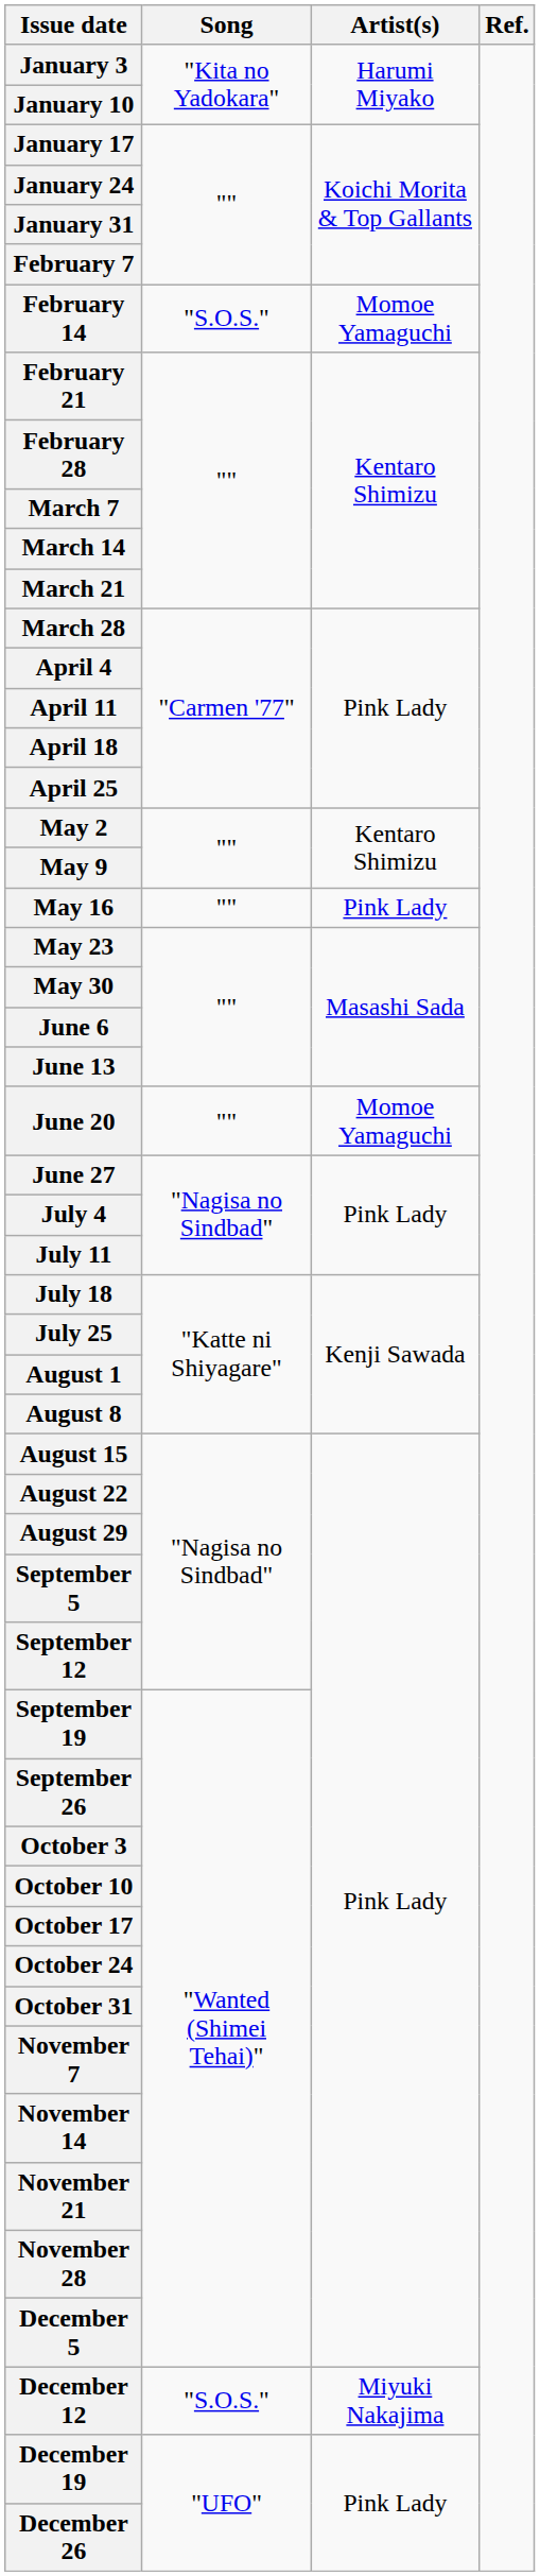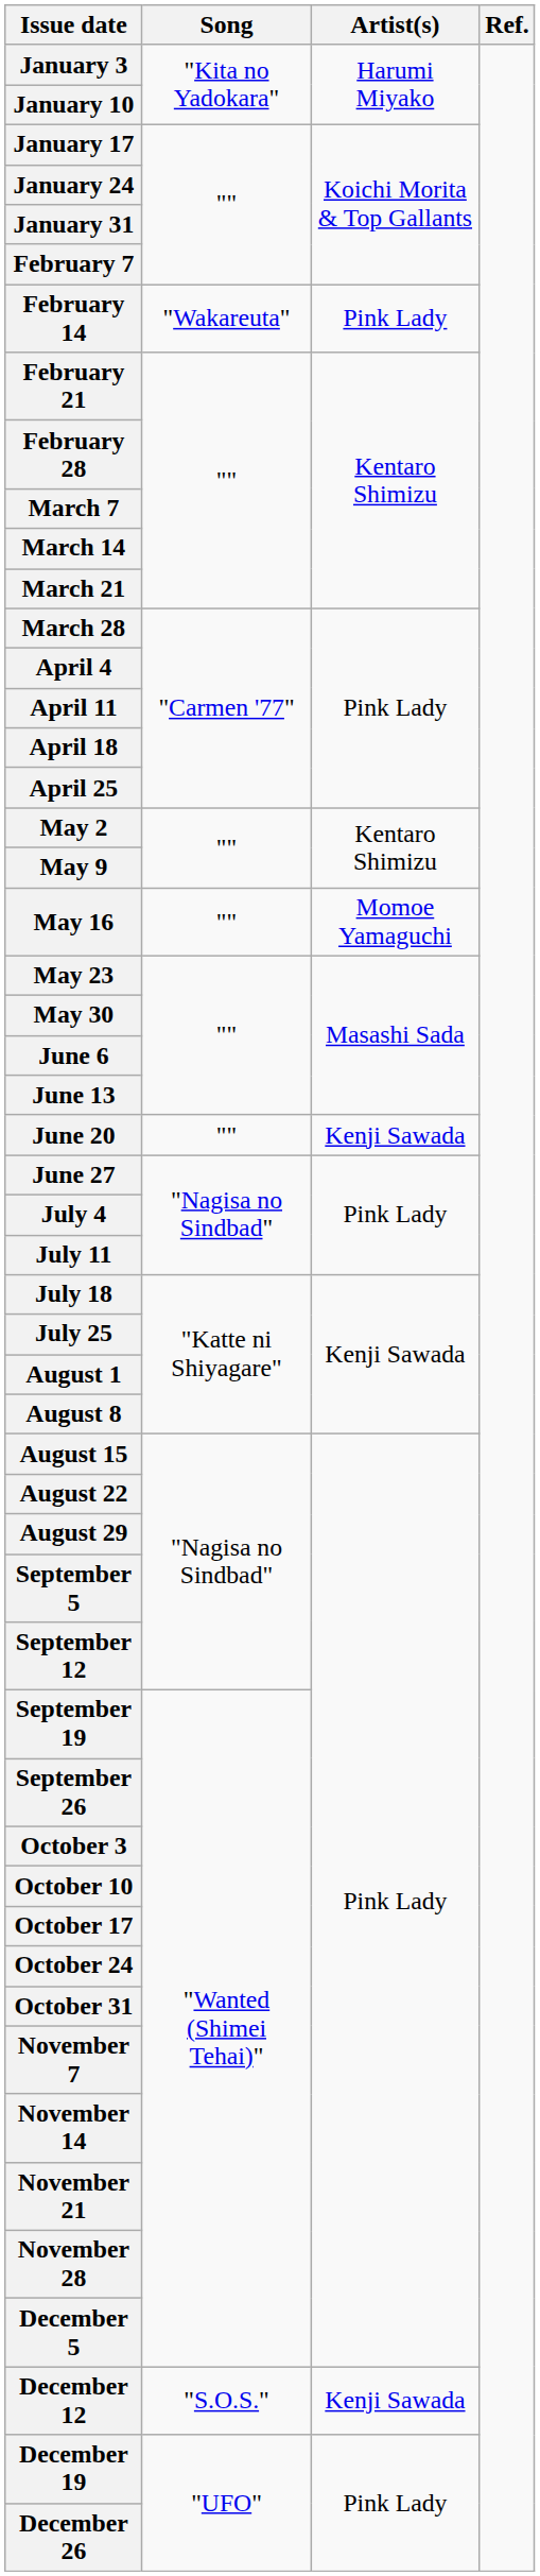 <table class="wikitable plainrowheaders" style="text-align: center">
 <tr>
 <th width="80">Issue date</th>
 <th width="100">Song</th>
 <th width="100">Artist(s)</th>
 <th width="20">Ref.</th>
 </tr>
 <tr>
 <th scope="row">January 3</th>
 <td rowspan="2">"<a href='#'>Kita no Yadokara</a>"</td>
 <td rowspan="2"><a href='#'>Harumi Miyako</a></td>
 <td rowspan="53"></td>
 </tr>
 <tr>
 <th scope="row">January 10</th>
 </tr>
 <tr>
 <th scope="row">January 17</th>
 <td rowspan="4">""</td>
 <td rowspan="4"><a href='#'>Koichi Morita & Top Gallants</a></td>
 </tr>
 <tr>
 <th scope="row">January 24</th>
 </tr>
 <tr>
 <th scope="row">January 31</th>
 </tr>
 <tr>
 <th scope="row">February 7</th>
 </tr>
 <tr>
 <th scope="row">February 14</th>
-<td rowspan="1">"<a href='#'>S.O.S.</a>"</td>
-<td rowspan="1"><a href='#'>Momoe Yamaguchi</a></td>
+<td rowspan="1">"<a href='#'>Wakareuta</a>"</td>
+<td rowspan="1"><a href='#'>Pink Lady</a></td>
 </tr>
 <tr>
 <th scope="row">February 21</th>
 <td rowspan="5">""</td>
 <td rowspan="5"><a href='#'>Kentaro Shimizu</a></td>
 </tr>
 <tr>
 <th scope="row">February 28</th>
 </tr>
 <tr>
 <th scope="row">March 7</th>
 </tr>
 <tr>
 <th scope="row">March 14</th>
 </tr>
 <tr>
 <th scope="row">March 21</th>
 </tr>
 <tr>
 <th scope="row">March 28</th>
 <td rowspan="5">"<a href='#'>Carmen '77</a>"</td>
 <td rowspan="5">Pink Lady</td>
 </tr>
 <tr>
 <th scope="row">April 4</th>
 </tr>
 <tr>
 <th scope="row">April 11</th>
 </tr>
 <tr>
 <th scope="row">April 18</th>
 </tr>
 <tr>
 <th scope="row">April 25</th>
 </tr>
 <tr>
 <th scope="row">May 2</th>
 <td rowspan="2">""</td>
 <td rowspan="2">Kentaro Shimizu</td>
 </tr>
 <tr>
 <th scope="row">May 9</th>
 </tr>
 <tr>
 <th scope="row">May 16</th>
 <td rowspan="1">""</td>
-<td rowspan="1"><a href='#'>Pink Lady</a></td>
+<td rowspan="1"><a href='#'>Momoe Yamaguchi</a></td>
 </tr>
 <tr>
 <th scope="row">May 23</th>
 <td rowspan="4">""</td>
 <td rowspan="4"><a href='#'>Masashi Sada</a></td>
 </tr>
 <tr>
 <th scope="row">May 30</th>
 </tr>
 <tr>
 <th scope="row">June 6</th>
 </tr>
 <tr>
 <th scope="row">June 13</th>
 </tr>
 <tr>
 <th scope="row">June 20</th>
 <td rowspan="1">""</td>
-<td rowspan="1"><a href='#'>Momoe Yamaguchi</a></td>
+<td rowspan="1"><a href='#'>Kenji Sawada</a></td>
 </tr>
 <tr>
 <th scope="row">June 27</th>
 <td rowspan="3">"<a href='#'>Nagisa no Sindbad</a>"</td>
 <td rowspan="3">Pink Lady</td>
 </tr>
 <tr>
 <th scope="row">July 4</th>
 </tr>
 <tr>
 <th scope="row">July 11</th>
 </tr>
 <tr>
 <th scope="row">July 18</th>
 <td rowspan="4">"Katte ni Shiyagare"</td>
 <td rowspan="4">Kenji Sawada</td>
 </tr>
 <tr>
 <th scope="row">July 25</th>
 </tr>
 <tr>
 <th scope="row">August 1</th>
 </tr>
 <tr>
 <th scope="row">August 8</th>
 </tr>
 <tr>
 <th scope="row">August 15</th>
 <td rowspan="5">"Nagisa no Sindbad"</td>
 <td rowspan="17">Pink Lady</td>
 </tr>
 <tr>
 <th scope="row">August 22</th>
 </tr>
 <tr>
 <th scope="row">August 29</th>
 </tr>
 <tr>
 <th scope="row">September 5</th>
 </tr>
 <tr>
 <th scope="row">September 12</th>
 </tr>
 <tr>
 <th scope="row">September 19</th>
 <td rowspan="12">"<a href='#'>Wanted (Shimei Tehai)</a>"</td>
 </tr>
 <tr>
 <th scope="row">September 26</th>
 </tr>
 <tr>
 <th scope="row">October 3</th>
 </tr>
 <tr>
 <th scope="row">October 10</th>
 </tr>
 <tr>
 <th scope="row">October 17</th>
 </tr>
 <tr>
 <th scope="row">October 24</th>
 </tr>
 <tr>
 <th scope="row">October 31</th>
 </tr>
 <tr>
 <th scope="row">November 7</th>
 </tr>
 <tr>
 <th scope="row">November 14</th>
 </tr>
 <tr>
 <th scope="row">November 21</th>
 </tr>
 <tr>
 <th scope="row">November 28</th>
 </tr>
 <tr>
 <th scope="row">December 5</th>
 </tr>
 <tr>
 <th scope="row">December 12</th>
 <td rowspan="1">"<a href='#'>S.O.S.</a>"</td>
-<td rowspan="1"><a href='#'>Miyuki Nakajima</a></td>
+<td rowspan="1"><a href='#'>Kenji Sawada</a></td>
 </tr>
 <tr>
 <th scope="row">December 19</th>
 <td rowspan="2">"<a href='#'>UFO</a>"</td>
 <td rowspan="2">Pink Lady</td>
 </tr>
 <tr>
 <th scope="row">December 26</th>
 </tr>
 </table>
